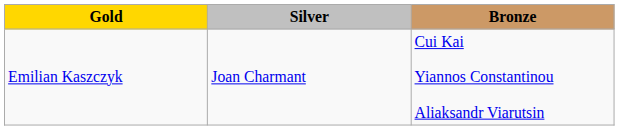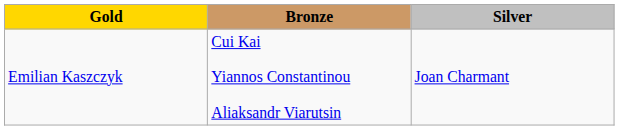 <table class="wikitable" style="text-align:left">
 <tr align="center">
 <td width=200 bgcolor=gold><strong>Gold</strong></td>
+<td width=200 bgcolor=CC9966><strong>Bronze</strong></td>
 <td width=200 bgcolor=silver><strong>Silver</strong></td>
-<td width=200 bgcolor=CC9966><strong>Bronze</strong></td>
 </tr>
 <tr>
 <td><a href='#'>Emilian Kaszczyk</a><br><em></em></td>
+<td><a href='#'>Cui Kai</a><br><em></em><br><a href='#'>Yiannos Constantinou</a><br><em></em><br><a href='#'>Aliaksandr Viarutsin</a><br><em></em></td>
 <td><a href='#'>Joan Charmant</a><br><em></em></td>
-<td><a href='#'>Cui Kai</a><br><em></em><br><a href='#'>Yiannos Constantinou</a><br><em></em><br><a href='#'>Aliaksandr Viarutsin</a><br><em></em></td>
 </tr>
 </table>
